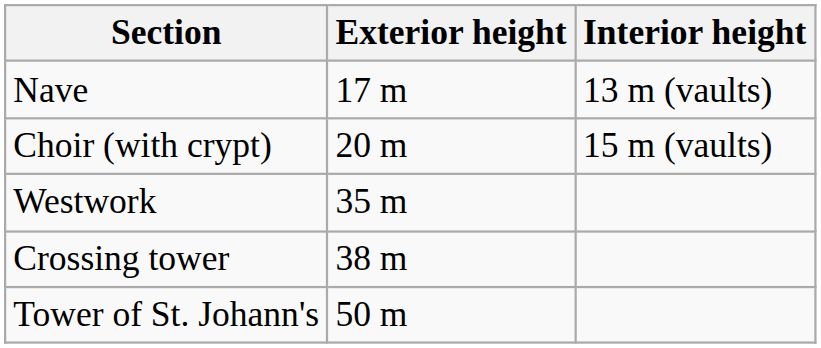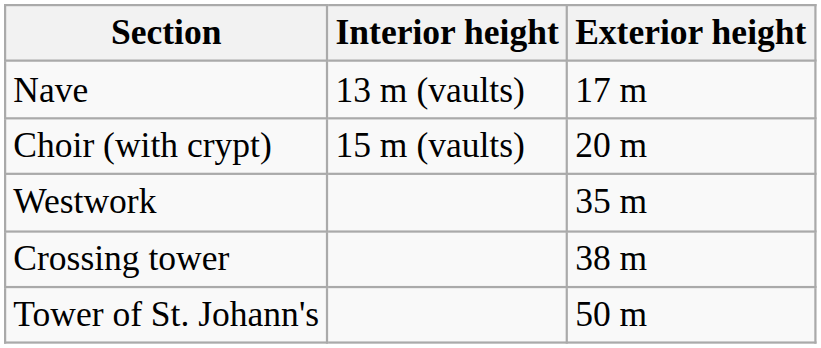 <table class="wikitable">
 <tr>
 <th>Section</th>
+<th>Interior height</th>
 <th>Exterior height</th>
-<th>Interior height</th>
 </tr>
 <tr>
 <td>Nave</td>
+<td>13 m (vaults)</td>
 <td>17 m</td>
-<td>13 m (vaults)</td>
 </tr>
 <tr>
 <td>Choir (with crypt)</td>
+<td>15 m (vaults)</td>
 <td>20 m</td>
-<td>15 m (vaults)</td>
 </tr>
 <tr>
 <td>Westwork</td>
+<td> </td>
 <td>35 m</td>
-<td> </td>
 </tr>
 <tr>
 <td>Crossing tower</td>
+<td> </td>
 <td>38 m</td>
-<td> </td>
 </tr>
 <tr>
 <td>Tower of St. Johann's</td>
+<td> </td>
 <td>50 m</td>
-<td> </td>
 </tr>
 </table>
